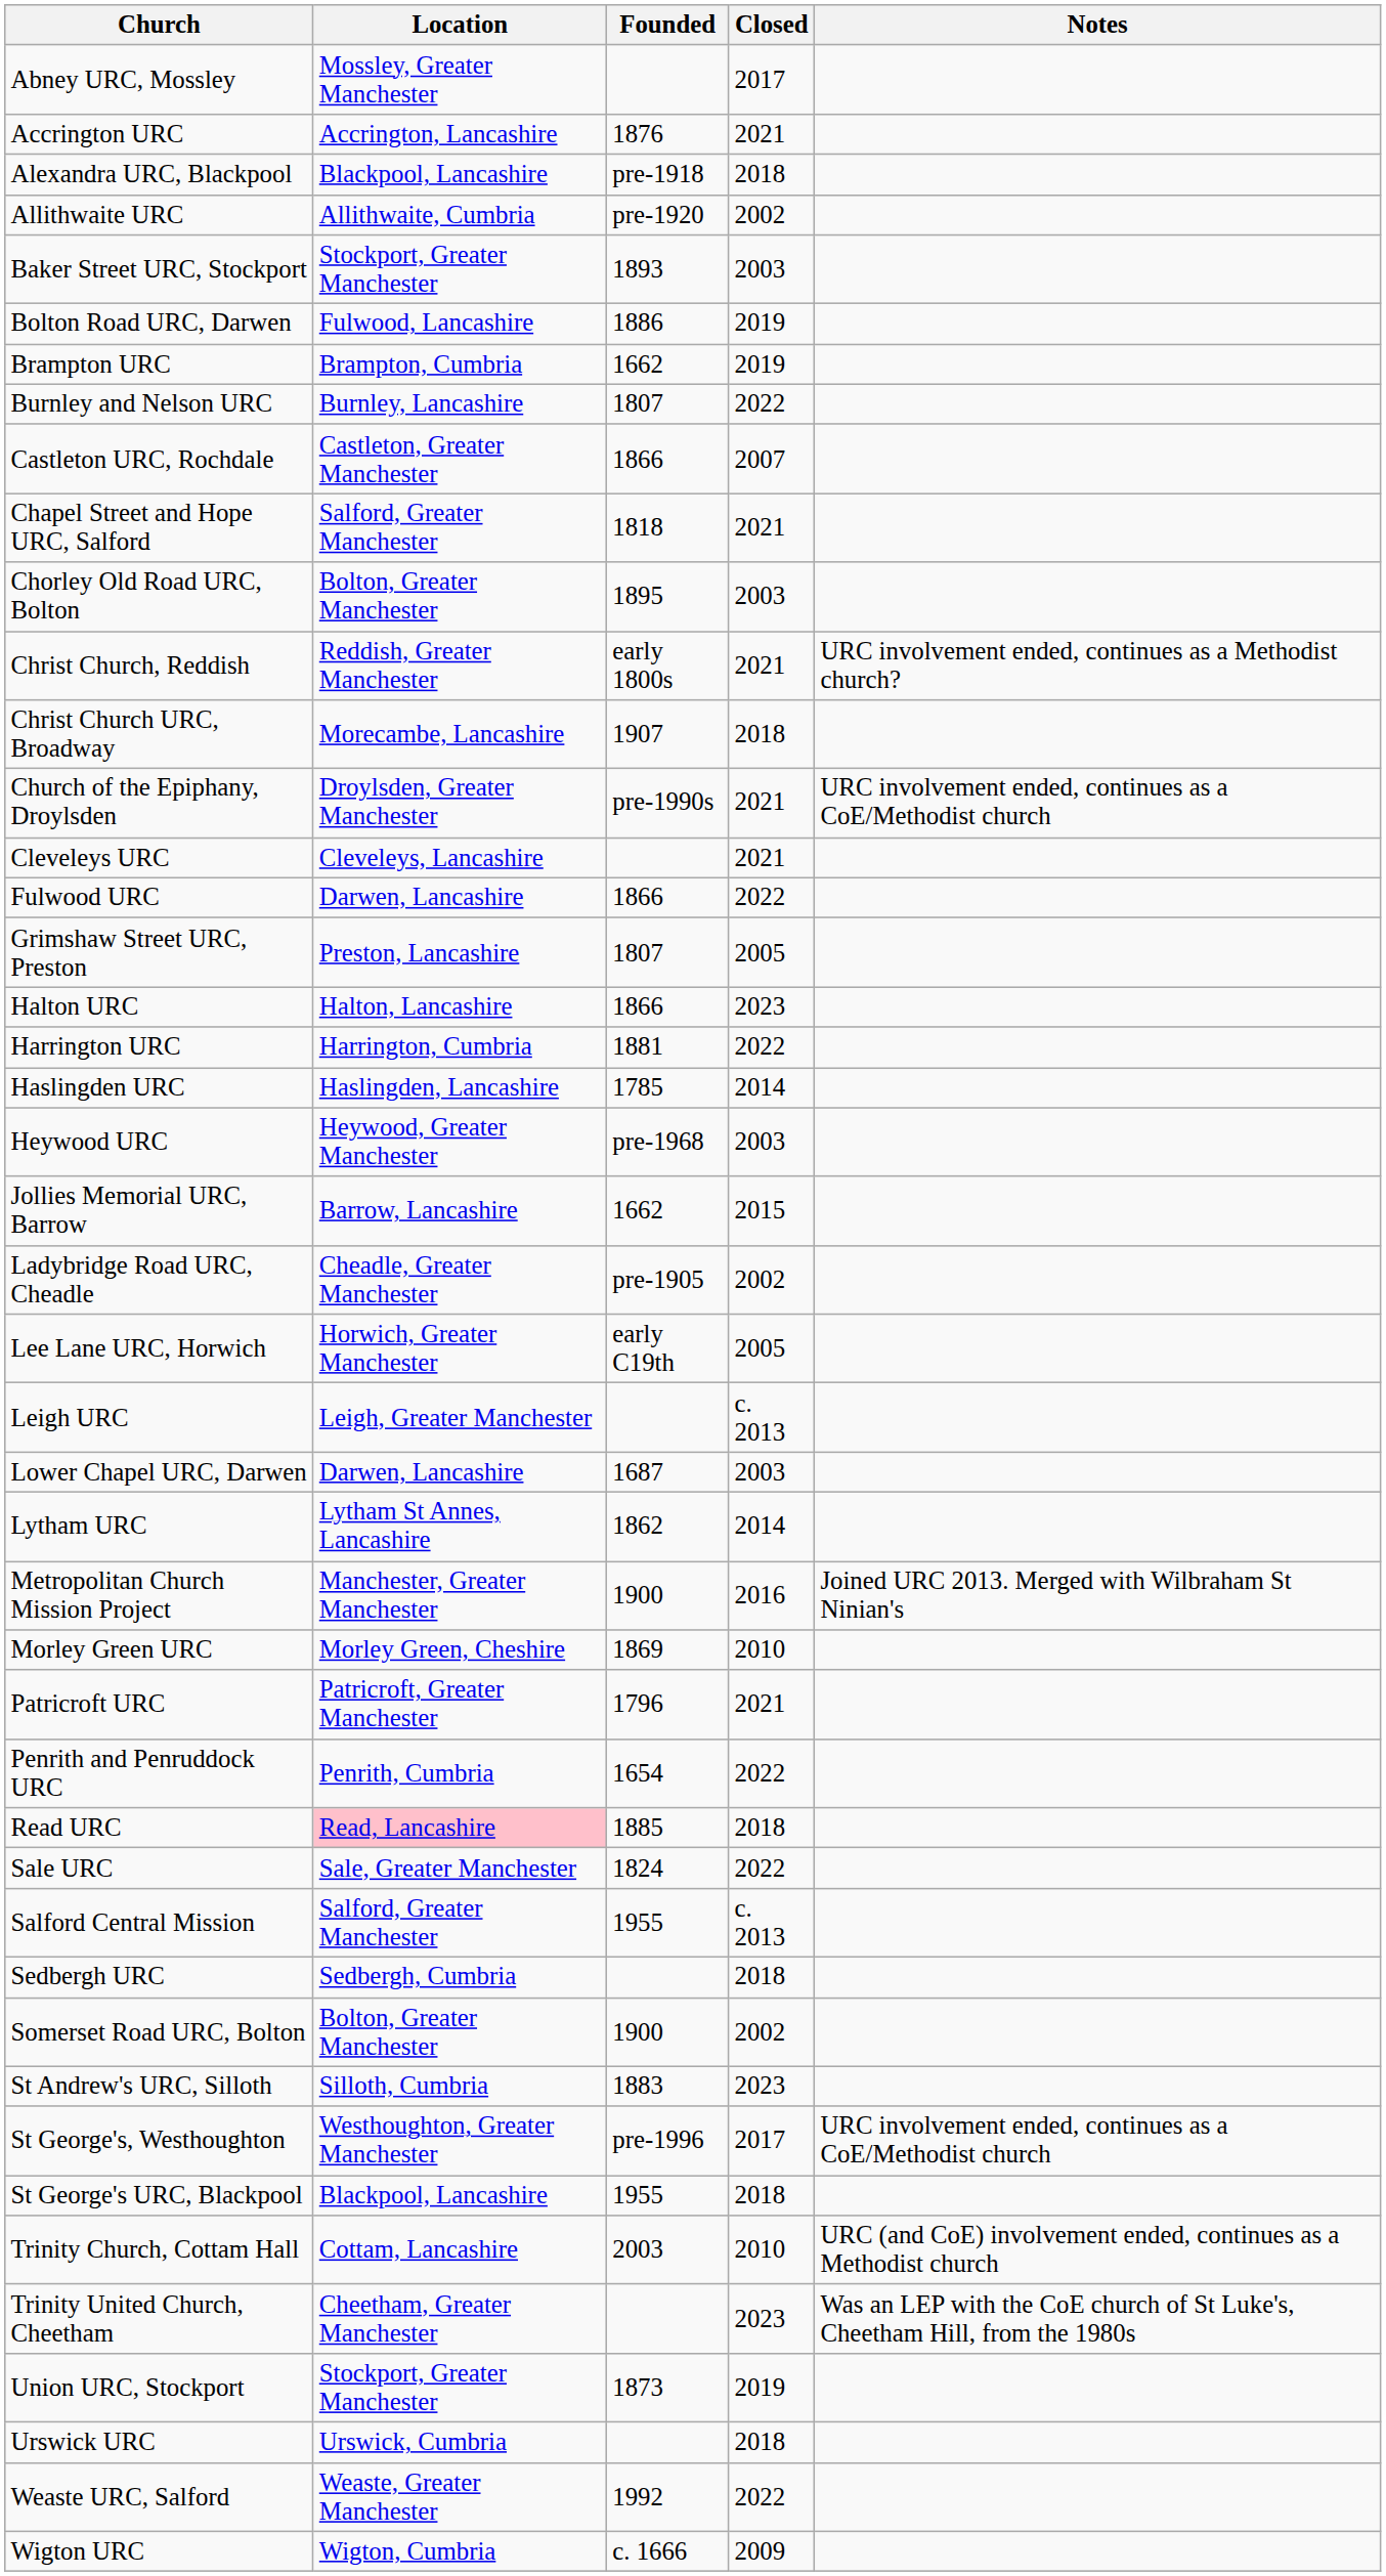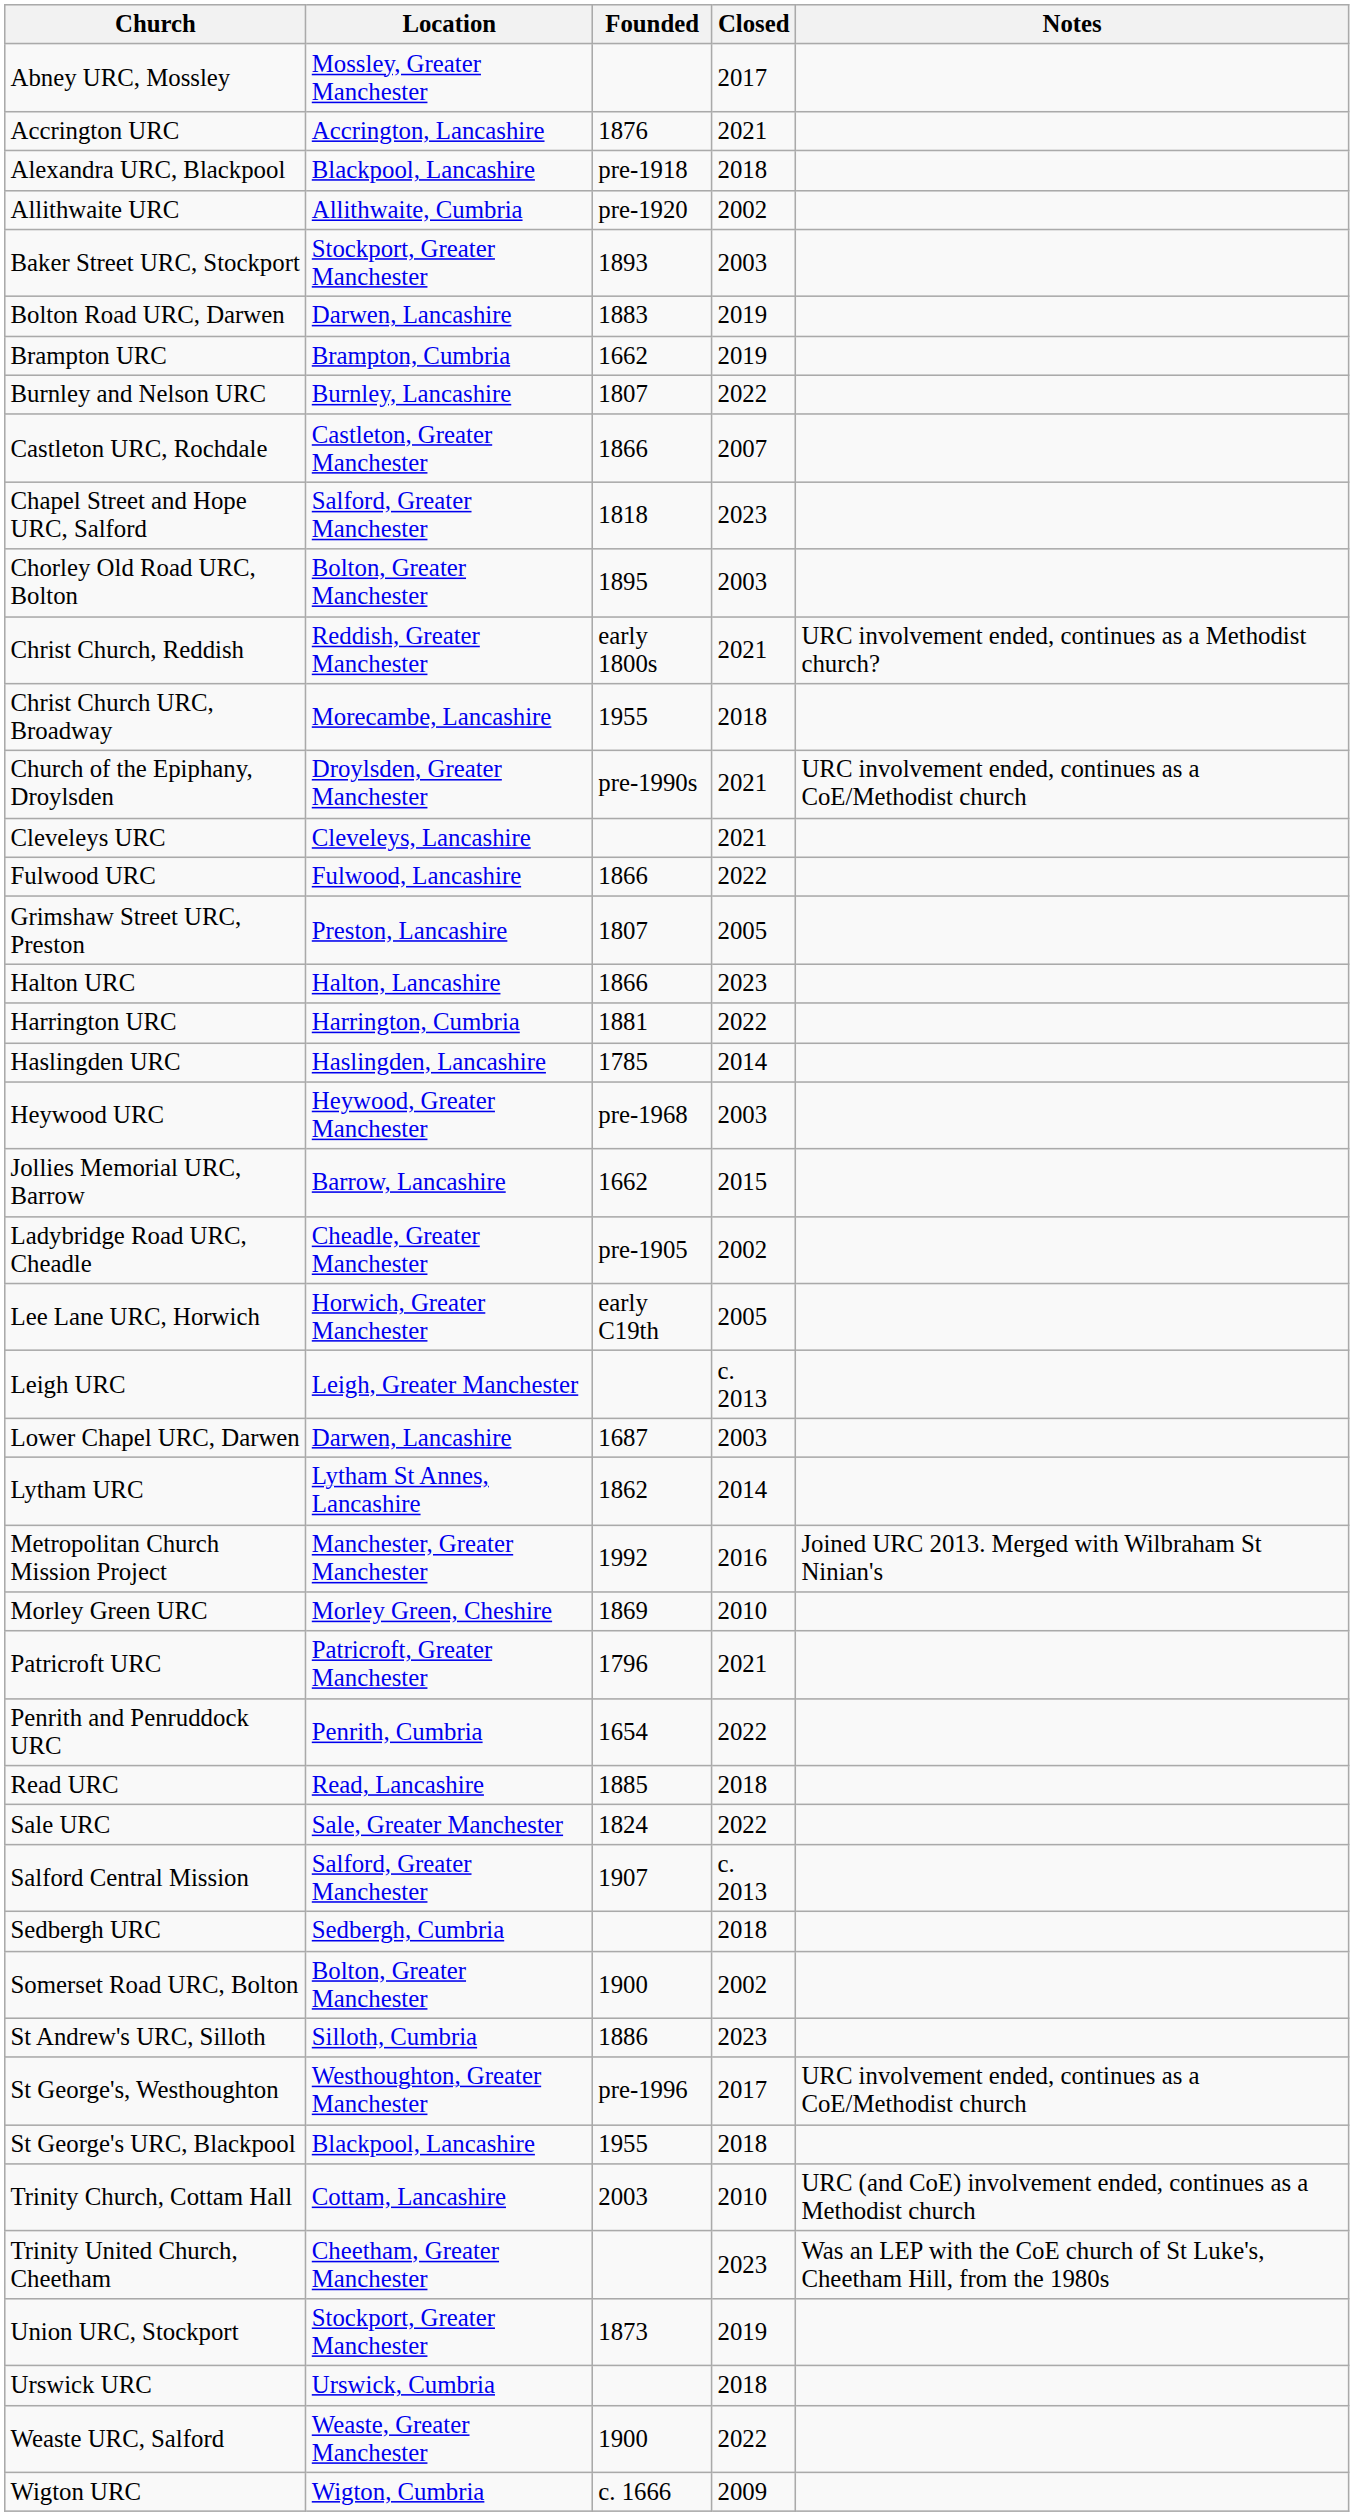 <table class="wikitable sortable">
 <tr>
 <th>Church</th>
 <th>Location</th>
 <th>Founded</th>
 <th>Closed</th>
 <th>Notes</th>
 </tr>
 <tr>
 <td>Abney URC, Mossley</td>
 <td><a href='#'>Mossley, Greater Manchester</a></td>
 <td></td>
 <td>2017</td>
 <td></td>
 </tr>
 <tr>
 <td>Accrington URC</td>
 <td><a href='#'>Accrington, Lancashire</a></td>
 <td>1876</td>
 <td>2021</td>
 <td></td>
 </tr>
 <tr>
 <td>Alexandra URC, Blackpool</td>
 <td><a href='#'>Blackpool, Lancashire</a></td>
 <td>pre-1918</td>
 <td>2018</td>
 <td></td>
 </tr>
 <tr>
 <td>Allithwaite URC</td>
 <td><a href='#'>Allithwaite, Cumbria</a></td>
 <td>pre-1920</td>
 <td>2002</td>
 <td></td>
 </tr>
 <tr>
 <td>Baker Street URC, Stockport</td>
 <td><a href='#'>Stockport, Greater Manchester</a></td>
 <td>1893</td>
 <td>2003</td>
 <td></td>
 </tr>
 <tr>
 <td>Bolton Road URC, Darwen</td>
-<td><a href='#'>Fulwood, Lancashire</a></td>
-<td>1886</td>
+<td><a href='#'>Darwen, Lancashire</a></td>
+<td>1883</td>
 <td>2019</td>
 <td></td>
 </tr>
 <tr>
 <td>Brampton URC</td>
 <td><a href='#'>Brampton, Cumbria</a></td>
 <td>1662</td>
 <td>2019</td>
 <td></td>
 </tr>
 <tr>
 <td>Burnley and Nelson URC</td>
 <td><a href='#'>Burnley, Lancashire</a></td>
 <td>1807</td>
 <td>2022</td>
 <td></td>
 </tr>
 <tr>
 <td>Castleton URC, Rochdale</td>
 <td><a href='#'>Castleton, Greater Manchester</a></td>
 <td>1866</td>
 <td>2007</td>
 <td></td>
 </tr>
 <tr>
 <td>Chapel Street and Hope URC, Salford</td>
 <td><a href='#'>Salford, Greater Manchester</a></td>
 <td>1818</td>
-<td>2021</td>
+<td>2023</td>
 <td></td>
 </tr>
 <tr>
 <td>Chorley Old Road URC, Bolton</td>
 <td><a href='#'>Bolton, Greater Manchester</a></td>
 <td>1895</td>
 <td>2003</td>
 <td></td>
 </tr>
 <tr>
 <td>Christ Church, Reddish</td>
 <td><a href='#'>Reddish, Greater Manchester</a></td>
 <td>early 1800s</td>
 <td>2021</td>
 <td>URC involvement ended, continues as a Methodist church?</td>
 </tr>
 <tr>
 <td>Christ Church URC, Broadway</td>
 <td><a href='#'>Morecambe, Lancashire</a></td>
-<td>1907</td>
+<td>1955</td>
 <td>2018</td>
 <td></td>
 </tr>
 <tr>
 <td>Church of the Epiphany, Droylsden</td>
 <td><a href='#'>Droylsden, Greater Manchester</a></td>
 <td>pre-1990s</td>
 <td>2021</td>
 <td>URC involvement ended, continues as a CoE/Methodist church</td>
 </tr>
 <tr>
 <td>Cleveleys URC</td>
 <td><a href='#'>Cleveleys, Lancashire</a></td>
 <td></td>
 <td>2021</td>
 <td></td>
 </tr>
 <tr>
 <td>Fulwood URC</td>
-<td><a href='#'>Darwen, Lancashire</a></td>
+<td><a href='#'>Fulwood, Lancashire</a></td>
 <td>1866</td>
 <td>2022</td>
 <td></td>
 </tr>
 <tr>
 <td>Grimshaw Street URC, Preston</td>
 <td><a href='#'>Preston, Lancashire</a></td>
 <td>1807</td>
 <td>2005</td>
 <td></td>
 </tr>
 <tr>
 <td>Halton URC</td>
 <td><a href='#'>Halton, Lancashire</a></td>
 <td>1866</td>
 <td>2023</td>
 <td></td>
 </tr>
 <tr>
 <td>Harrington URC</td>
 <td><a href='#'>Harrington, Cumbria</a></td>
 <td>1881</td>
 <td>2022</td>
 <td></td>
 </tr>
 <tr>
 <td>Haslingden URC</td>
 <td><a href='#'>Haslingden, Lancashire</a></td>
 <td>1785</td>
 <td>2014</td>
 <td></td>
 </tr>
 <tr>
 <td>Heywood URC</td>
 <td><a href='#'>Heywood, Greater Manchester</a></td>
 <td>pre-1968</td>
 <td>2003</td>
 <td></td>
 </tr>
 <tr>
 <td>Jollies Memorial URC, Barrow</td>
 <td><a href='#'>Barrow, Lancashire</a></td>
 <td>1662</td>
 <td>2015</td>
 <td></td>
 </tr>
 <tr>
 <td>Ladybridge Road URC, Cheadle</td>
 <td><a href='#'>Cheadle, Greater Manchester</a></td>
 <td>pre-1905</td>
 <td>2002</td>
 <td></td>
 </tr>
 <tr>
 <td>Lee Lane URC, Horwich</td>
 <td><a href='#'>Horwich, Greater Manchester</a></td>
 <td>early C19th</td>
 <td>2005</td>
 <td></td>
 </tr>
 <tr>
 <td>Leigh URC</td>
 <td><a href='#'>Leigh, Greater Manchester</a></td>
 <td></td>
 <td>c. 2013</td>
 <td></td>
 </tr>
 <tr>
 <td>Lower Chapel URC, Darwen</td>
 <td><a href='#'>Darwen, Lancashire</a></td>
 <td>1687</td>
 <td>2003</td>
 <td></td>
 </tr>
 <tr>
 <td>Lytham URC</td>
 <td><a href='#'>Lytham St Annes, Lancashire</a></td>
 <td>1862</td>
 <td>2014</td>
 <td></td>
 </tr>
 <tr>
 <td>Metropolitan Church Mission Project</td>
 <td><a href='#'>Manchester, Greater Manchester</a></td>
-<td>1900</td>
+<td>1992</td>
 <td>2016</td>
 <td>Joined URC 2013. Merged with Wilbraham St Ninian's</td>
 </tr>
 <tr>
 <td>Morley Green URC</td>
 <td><a href='#'>Morley Green, Cheshire</a></td>
 <td>1869</td>
 <td>2010</td>
 <td></td>
 </tr>
 <tr>
 <td>Patricroft URC</td>
 <td><a href='#'>Patricroft, Greater Manchester</a></td>
 <td>1796</td>
 <td>2021</td>
 <td></td>
 </tr>
 <tr>
 <td>Penrith and Penruddock URC</td>
 <td><a href='#'>Penrith, Cumbria</a></td>
 <td>1654</td>
 <td>2022</td>
 <td></td>
 </tr>
 <tr>
 <td>Read URC</td>
-<td style="background: pink;"><a href='#'>Read, Lancashire</a></td>
+<td><a href='#'>Read, Lancashire</a></td>
 <td>1885</td>
 <td>2018</td>
 <td></td>
 </tr>
 <tr>
 <td>Sale URC</td>
 <td><a href='#'>Sale, Greater Manchester</a></td>
 <td>1824</td>
 <td>2022</td>
 <td></td>
 </tr>
 <tr>
 <td>Salford Central Mission</td>
 <td><a href='#'>Salford, Greater Manchester</a></td>
-<td>1955</td>
+<td>1907</td>
 <td>c. 2013</td>
 <td></td>
 </tr>
 <tr>
 <td>Sedbergh URC</td>
 <td><a href='#'>Sedbergh, Cumbria</a></td>
 <td></td>
 <td>2018</td>
 <td></td>
 </tr>
 <tr>
 <td>Somerset Road URC, Bolton</td>
 <td><a href='#'>Bolton, Greater Manchester</a></td>
 <td>1900</td>
 <td>2002</td>
 <td></td>
 </tr>
 <tr>
 <td>St Andrew's URC, Silloth</td>
 <td><a href='#'>Silloth, Cumbria</a></td>
-<td>1883</td>
+<td>1886</td>
 <td>2023</td>
 <td></td>
 </tr>
 <tr>
 <td>St George's, Westhoughton</td>
 <td><a href='#'>Westhoughton, Greater Manchester</a></td>
 <td>pre-1996</td>
 <td>2017</td>
 <td>URC involvement ended, continues as a CoE/Methodist church</td>
 </tr>
 <tr>
 <td>St George's URC, Blackpool</td>
 <td><a href='#'>Blackpool, Lancashire</a></td>
 <td>1955</td>
 <td>2018</td>
 <td></td>
 </tr>
 <tr>
 <td>Trinity Church, Cottam Hall</td>
 <td><a href='#'>Cottam, Lancashire</a></td>
 <td>2003</td>
 <td>2010</td>
 <td>URC (and CoE) involvement ended, continues as a Methodist church</td>
 </tr>
 <tr>
 <td>Trinity United Church, Cheetham</td>
 <td><a href='#'>Cheetham, Greater Manchester</a></td>
 <td></td>
 <td>2023</td>
 <td>Was an LEP with the CoE church of St Luke's, Cheetham Hill, from the 1980s</td>
 </tr>
 <tr>
 <td>Union URC, Stockport</td>
 <td><a href='#'>Stockport, Greater Manchester</a></td>
 <td>1873</td>
 <td>2019</td>
 <td></td>
 </tr>
 <tr>
 <td>Urswick URC</td>
 <td><a href='#'>Urswick, Cumbria</a></td>
 <td></td>
 <td>2018</td>
 <td></td>
 </tr>
 <tr>
 <td>Weaste URC, Salford</td>
 <td><a href='#'>Weaste, Greater Manchester</a></td>
-<td>1992</td>
+<td>1900</td>
 <td>2022</td>
 <td></td>
 </tr>
 <tr>
 <td>Wigton URC</td>
 <td><a href='#'>Wigton, Cumbria</a></td>
 <td>c. 1666</td>
 <td>2009</td>
 <td></td>
 </tr>
 </table>
